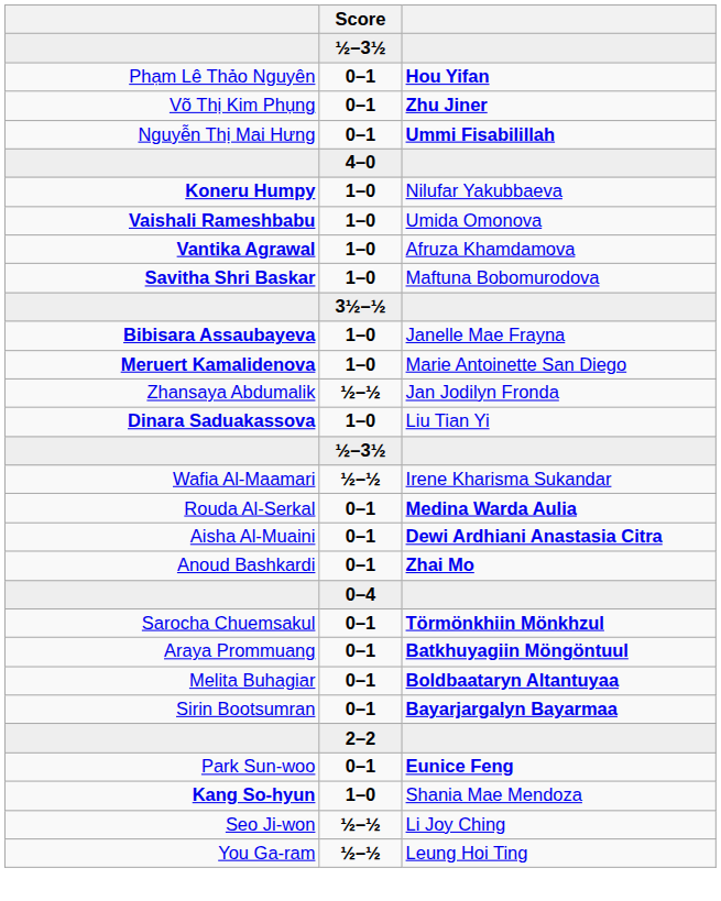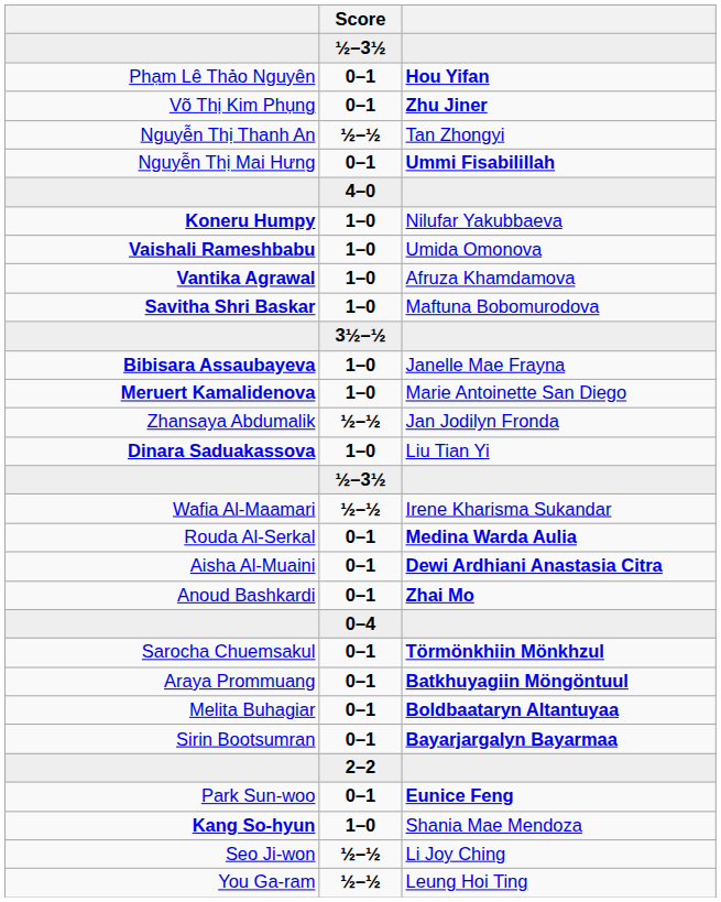 <table class="wikitable" style="text-align: center;">
 <tr>
 <th align="right" width="270"></th>
 <th width="65">Score</th>
 <th align="left" width="270"></th>
 </tr>
 <tr style="background:#eeeeee;">
 <td align=right></td>
 <td align=center><strong>½–3½</strong></td>
 <td align=left><strong></strong></td>
 </tr>
 <tr>
 <td align=right><a href='#'>Phạm Lê Thảo Nguyên</a></td>
 <td align=center><strong>0–1</strong></td>
 <td align=left><strong><a href='#'>Hou Yifan</a></strong></td>
 </tr>
 <tr>
 <td align=right><a href='#'>Võ Thị Kim Phụng</a></td>
 <td align=center><strong>0–1</strong></td>
 <td align=left><strong><a href='#'>Zhu Jiner</a></strong></td>
+</tr>
+<tr>
+<td align=right><a href='#'>Nguyễn Thị Thanh An</a></td>
+<td align=center><strong>½–½</strong></td>
+<td align=left><a href='#'>Tan Zhongyi</a></td>
 </tr>
 <tr>
 <td align=right><a href='#'>Nguyễn Thị Mai Hưng</a></td>
 <td align=center><strong>0–1</strong></td>
 <td align=left><strong><a href='#'>Ummi Fisabilillah</a></strong></td>
 </tr>
 <tr style="background:#eeeeee;">
 <td align=right><strong></strong></td>
 <td align=center><strong>4–0</strong></td>
 <td align=left></td>
 </tr>
 <tr>
 <td align=right><strong><a href='#'>Koneru Humpy</a></strong></td>
 <td align=center><strong>1–0</strong></td>
 <td align=left><a href='#'>Nilufar Yakubbaeva</a></td>
 </tr>
 <tr>
 <td align=right><strong><a href='#'>Vaishali Rameshbabu</a></strong></td>
 <td align=center><strong>1–0</strong></td>
 <td align=left><a href='#'>Umida Omonova</a></td>
 </tr>
 <tr>
 <td align=right><strong><a href='#'>Vantika Agrawal</a></strong></td>
 <td align=center><strong>1–0</strong></td>
 <td align=left><a href='#'>Afruza Khamdamova</a></td>
 </tr>
 <tr>
 <td align=right><strong><a href='#'>Savitha Shri Baskar</a></strong></td>
 <td align=center><strong>1–0</strong></td>
 <td align=left><a href='#'>Maftuna Bobomurodova</a></td>
 </tr>
 <tr style="background:#eeeeee;">
 <td align=right><strong></strong></td>
 <td align=center><strong>3½–½</strong></td>
 <td align=left></td>
 </tr>
 <tr>
 <td align=right><strong><a href='#'>Bibisara Assaubayeva</a></strong></td>
 <td align=center><strong>1–0</strong></td>
 <td align=left><a href='#'>Janelle Mae Frayna</a></td>
 </tr>
 <tr>
 <td align=right><strong><a href='#'>Meruert Kamalidenova</a></strong></td>
 <td align=center><strong>1–0</strong></td>
 <td align=left><a href='#'>Marie Antoinette San Diego</a></td>
 </tr>
 <tr>
 <td align=right><a href='#'>Zhansaya Abdumalik</a></td>
 <td align=center><strong>½–½</strong></td>
 <td align=left><a href='#'>Jan Jodilyn Fronda</a></td>
 </tr>
 <tr>
 <td align=right><strong><a href='#'>Dinara Saduakassova</a></strong></td>
 <td align=center><strong>1–0</strong></td>
 <td align=left><a href='#'>Liu Tian Yi</a></td>
 </tr>
 <tr style="background:#eeeeee;">
 <td align=right></td>
 <td align=center><strong>½–3½</strong></td>
 <td align=left><strong></strong></td>
 </tr>
 <tr>
 <td align=right><a href='#'>Wafia Al-Maamari</a></td>
 <td align=center><strong>½–½</strong></td>
 <td align=left><a href='#'>Irene Kharisma Sukandar</a></td>
 </tr>
 <tr>
 <td align=right><a href='#'>Rouda Al-Serkal</a></td>
 <td align=center><strong>0–1</strong></td>
 <td align=left><strong><a href='#'>Medina Warda Aulia</a></strong></td>
 </tr>
 <tr>
 <td align=right><a href='#'>Aisha Al-Muaini</a></td>
 <td align=center><strong>0–1</strong></td>
 <td align=left><strong><a href='#'>Dewi Ardhiani Anastasia Citra</a></strong></td>
 </tr>
 <tr>
 <td align=right><a href='#'>Anoud Bashkardi</a></td>
 <td align=center><strong>0–1</strong></td>
 <td align=left><strong><a href='#'>Zhai Mo</a></strong></td>
 </tr>
 <tr style="background:#eeeeee;">
 <td align=right></td>
 <td align=center><strong>0–4</strong></td>
 <td align=left><strong></strong></td>
 </tr>
 <tr>
 <td align=right><a href='#'>Sarocha Chuemsakul</a></td>
 <td align=center><strong>0–1</strong></td>
 <td align=left><strong><a href='#'>Törmönkhiin Mönkhzul</a></strong></td>
 </tr>
 <tr>
 <td align=right><a href='#'>Araya Prommuang</a></td>
 <td align=center><strong>0–1</strong></td>
 <td align=left><strong><a href='#'>Batkhuyagiin Möngöntuul</a></strong></td>
 </tr>
 <tr>
 <td align=right><a href='#'>Melita Buhagiar</a></td>
 <td align=center><strong>0–1</strong></td>
 <td align=left><strong><a href='#'>Boldbaataryn Altantuyaa</a></strong></td>
 </tr>
 <tr>
 <td align=right><a href='#'>Sirin Bootsumran</a></td>
 <td align=center><strong>0–1</strong></td>
 <td align=left><strong><a href='#'>Bayarjargalyn Bayarmaa</a></strong></td>
 </tr>
 <tr style="background:#eeeeee;">
 <td align=right></td>
 <td align=center><strong>2–2</strong></td>
 <td align=left></td>
 </tr>
 <tr>
 <td align=right><a href='#'>Park Sun-woo</a></td>
 <td align=center><strong>0–1</strong></td>
 <td align=left><strong><a href='#'>Eunice Feng</a></strong></td>
 </tr>
 <tr>
 <td align=right><strong><a href='#'>Kang So-hyun</a></strong></td>
 <td align=center><strong>1–0</strong></td>
 <td align=left><a href='#'>Shania Mae Mendoza</a></td>
 </tr>
 <tr>
 <td align=right><a href='#'>Seo Ji-won</a></td>
 <td align=center><strong>½–½</strong></td>
 <td align=left><a href='#'>Li Joy Ching</a></td>
 </tr>
 <tr>
 <td align=right><a href='#'>You Ga-ram</a></td>
 <td align=center><strong>½–½</strong></td>
 <td align=left><a href='#'>Leung Hoi Ting</a></td>
 </tr>
 </table>
